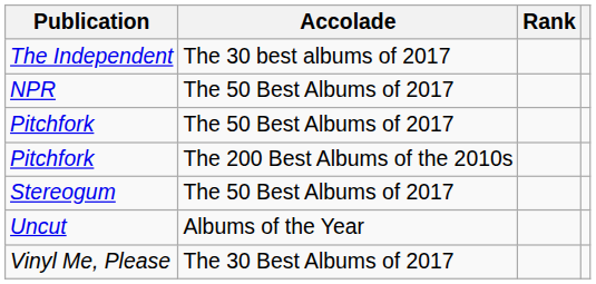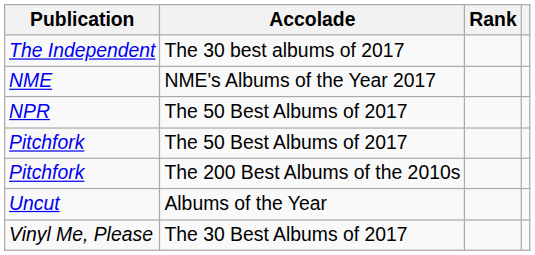 <table class="sortable wikitable">
 <tr>
 <th>Publication</th>
 <th>Accolade</th>
 <th>Rank</th>
 <th class="unsortable"></th>
 </tr>
 <tr>
 <td><em><a href='#'>The Independent</a></em></td>
 <td>The 30 best albums of 2017</td>
+<td></td>
+<td></td>
+</tr>
+<tr>
+<td><em><a href='#'>NME</a></em></td>
+<td>NME's Albums of the Year 2017</td>
 <td></td>
 <td></td>
 </tr>
 <tr>
 <td><em><a href='#'>NPR</a></em></td>
 <td>The 50 Best Albums of 2017</td>
 <td></td>
 <td></td>
 </tr>
 <tr>
 <td><em><a href='#'>Pitchfork</a></em></td>
 <td>The 50 Best Albums of 2017</td>
 <td></td>
 <td></td>
 </tr>
 <tr>
 <td><em><a href='#'>Pitchfork</a></em></td>
 <td>The 200 Best Albums of the 2010s</td>
 <td></td>
 <td></td>
 </tr>
 <tr>
-<td><em><a href='#'>Stereogum</a></em></td>
-<td>The 50 Best Albums of 2017</td>
-<td></td>
-<td></td>
-</tr>
-<tr>
 <td><em><a href='#'>Uncut</a></em></td>
 <td>Albums of the Year</td>
 <td></td>
 <td></td>
 </tr>
 <tr>
 <td><em>Vinyl Me, Please</em></td>
 <td>The 30 Best Albums of 2017</td>
 <td></td>
 <td></td>
 </tr>
 </table>
